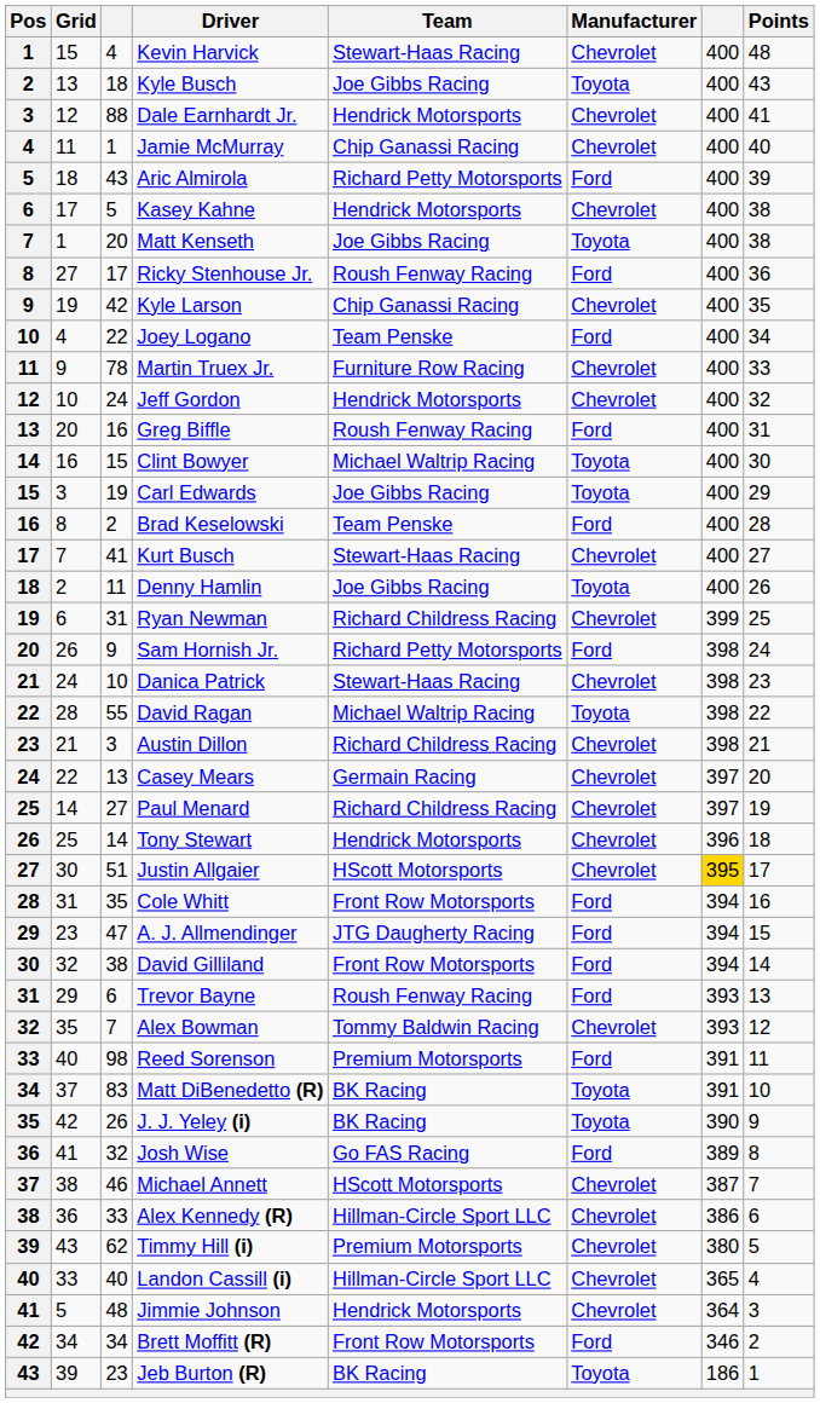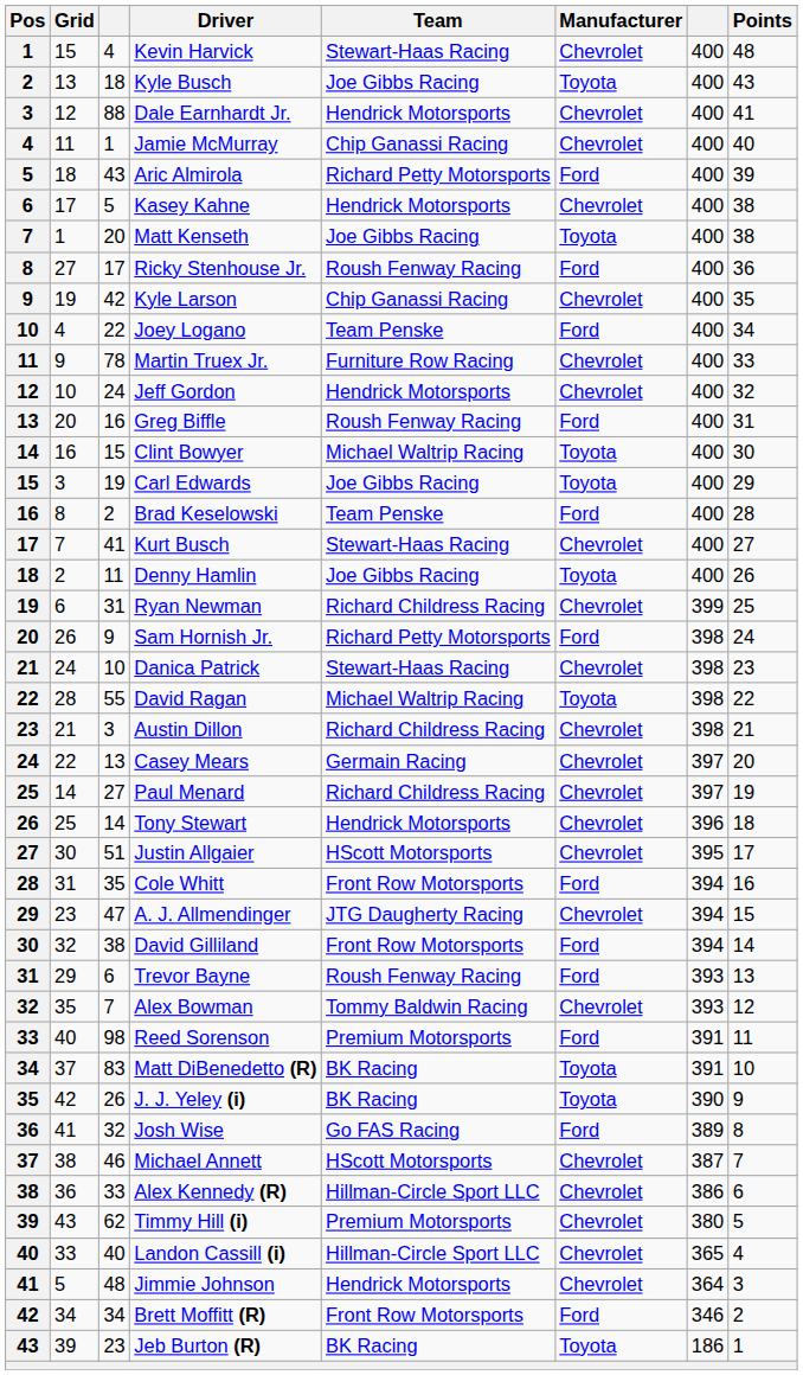 <table class="wikitable" style="font-size:95%">
 <tr>
 <th>Pos</th>
 <th>Grid</th>
 <th></th>
 <th>Driver</th>
 <th>Team</th>
 <th>Manufacturer</th>
 <th></th>
 <th>Points</th>
 </tr>
 <tr>
 <th>1</th>
 <td>15</td>
 <td>4</td>
 <td><a href='#'>Kevin Harvick</a></td>
 <td><a href='#'>Stewart-Haas Racing</a></td>
 <td><a href='#'>Chevrolet</a></td>
 <td>400</td>
 <td>48</td>
 </tr>
 <tr>
 <th>2</th>
 <td>13</td>
 <td>18</td>
 <td><a href='#'>Kyle Busch</a></td>
 <td><a href='#'>Joe Gibbs Racing</a></td>
 <td><a href='#'>Toyota</a></td>
 <td>400</td>
 <td>43</td>
 </tr>
 <tr>
 <th>3</th>
 <td>12</td>
 <td>88</td>
 <td><a href='#'>Dale Earnhardt Jr.</a></td>
 <td><a href='#'>Hendrick Motorsports</a></td>
 <td><a href='#'>Chevrolet</a></td>
 <td>400</td>
 <td>41</td>
 </tr>
 <tr>
 <th>4</th>
 <td>11</td>
 <td>1</td>
 <td><a href='#'>Jamie McMurray</a></td>
 <td><a href='#'>Chip Ganassi Racing</a></td>
 <td><a href='#'>Chevrolet</a></td>
 <td>400</td>
 <td>40</td>
 </tr>
 <tr>
 <th>5</th>
 <td>18</td>
 <td>43</td>
 <td><a href='#'>Aric Almirola</a></td>
 <td><a href='#'>Richard Petty Motorsports</a></td>
 <td><a href='#'>Ford</a></td>
 <td>400</td>
 <td>39</td>
 </tr>
 <tr>
 <th>6</th>
 <td>17</td>
 <td>5</td>
 <td><a href='#'>Kasey Kahne</a></td>
 <td><a href='#'>Hendrick Motorsports</a></td>
 <td><a href='#'>Chevrolet</a></td>
 <td>400</td>
 <td>38</td>
 </tr>
 <tr>
 <th>7</th>
 <td>1</td>
 <td>20</td>
 <td><a href='#'>Matt Kenseth</a></td>
 <td><a href='#'>Joe Gibbs Racing</a></td>
 <td><a href='#'>Toyota</a></td>
 <td>400</td>
 <td>38</td>
 </tr>
 <tr>
 <th>8</th>
 <td>27</td>
 <td>17</td>
 <td><a href='#'>Ricky Stenhouse Jr.</a></td>
 <td><a href='#'>Roush Fenway Racing</a></td>
 <td><a href='#'>Ford</a></td>
 <td>400</td>
 <td>36</td>
 </tr>
 <tr>
 <th>9</th>
 <td>19</td>
 <td>42</td>
 <td><a href='#'>Kyle Larson</a></td>
 <td><a href='#'>Chip Ganassi Racing</a></td>
 <td><a href='#'>Chevrolet</a></td>
 <td>400</td>
 <td>35</td>
 </tr>
 <tr>
 <th>10</th>
 <td>4</td>
 <td>22</td>
 <td><a href='#'>Joey Logano</a></td>
 <td><a href='#'>Team Penske</a></td>
 <td><a href='#'>Ford</a></td>
 <td>400</td>
 <td>34</td>
 </tr>
 <tr>
 <th>11</th>
 <td>9</td>
 <td>78</td>
 <td><a href='#'>Martin Truex Jr.</a></td>
 <td><a href='#'>Furniture Row Racing</a></td>
 <td><a href='#'>Chevrolet</a></td>
 <td>400</td>
 <td>33</td>
 </tr>
 <tr>
 <th>12</th>
 <td>10</td>
 <td>24</td>
 <td><a href='#'>Jeff Gordon</a></td>
 <td><a href='#'>Hendrick Motorsports</a></td>
 <td><a href='#'>Chevrolet</a></td>
 <td>400</td>
 <td>32</td>
 </tr>
 <tr>
 <th>13</th>
 <td>20</td>
 <td>16</td>
 <td><a href='#'>Greg Biffle</a></td>
 <td><a href='#'>Roush Fenway Racing</a></td>
 <td><a href='#'>Ford</a></td>
 <td>400</td>
 <td>31</td>
 </tr>
 <tr>
 <th>14</th>
 <td>16</td>
 <td>15</td>
 <td><a href='#'>Clint Bowyer</a></td>
 <td><a href='#'>Michael Waltrip Racing</a></td>
 <td><a href='#'>Toyota</a></td>
 <td>400</td>
 <td>30</td>
 </tr>
 <tr>
 <th>15</th>
 <td>3</td>
 <td>19</td>
 <td><a href='#'>Carl Edwards</a></td>
 <td><a href='#'>Joe Gibbs Racing</a></td>
 <td><a href='#'>Toyota</a></td>
 <td>400</td>
 <td>29</td>
 </tr>
 <tr>
 <th>16</th>
 <td>8</td>
 <td>2</td>
 <td><a href='#'>Brad Keselowski</a></td>
 <td><a href='#'>Team Penske</a></td>
 <td><a href='#'>Ford</a></td>
 <td>400</td>
 <td>28</td>
 </tr>
 <tr>
 <th>17</th>
 <td>7</td>
 <td>41</td>
 <td><a href='#'>Kurt Busch</a></td>
 <td><a href='#'>Stewart-Haas Racing</a></td>
 <td><a href='#'>Chevrolet</a></td>
 <td>400</td>
 <td>27</td>
 </tr>
 <tr>
 <th>18</th>
 <td>2</td>
 <td>11</td>
 <td><a href='#'>Denny Hamlin</a></td>
 <td><a href='#'>Joe Gibbs Racing</a></td>
 <td><a href='#'>Toyota</a></td>
 <td>400</td>
 <td>26</td>
 </tr>
 <tr>
 <th>19</th>
 <td>6</td>
 <td>31</td>
 <td><a href='#'>Ryan Newman</a></td>
 <td><a href='#'>Richard Childress Racing</a></td>
 <td><a href='#'>Chevrolet</a></td>
 <td>399</td>
 <td>25</td>
 </tr>
 <tr>
 <th>20</th>
 <td>26</td>
 <td>9</td>
 <td><a href='#'>Sam Hornish Jr.</a></td>
 <td><a href='#'>Richard Petty Motorsports</a></td>
 <td><a href='#'>Ford</a></td>
 <td>398</td>
 <td>24</td>
 </tr>
 <tr>
 <th>21</th>
 <td>24</td>
 <td>10</td>
 <td><a href='#'>Danica Patrick</a></td>
 <td><a href='#'>Stewart-Haas Racing</a></td>
 <td><a href='#'>Chevrolet</a></td>
 <td>398</td>
 <td>23</td>
 </tr>
 <tr>
 <th>22</th>
 <td>28</td>
 <td>55</td>
 <td><a href='#'>David Ragan</a></td>
 <td><a href='#'>Michael Waltrip Racing</a></td>
 <td><a href='#'>Toyota</a></td>
 <td>398</td>
 <td>22</td>
 </tr>
 <tr>
 <th>23</th>
 <td>21</td>
 <td>3</td>
 <td><a href='#'>Austin Dillon</a></td>
 <td><a href='#'>Richard Childress Racing</a></td>
 <td><a href='#'>Chevrolet</a></td>
 <td>398</td>
 <td>21</td>
 </tr>
 <tr>
 <th>24</th>
 <td>22</td>
 <td>13</td>
 <td><a href='#'>Casey Mears</a></td>
 <td><a href='#'>Germain Racing</a></td>
 <td><a href='#'>Chevrolet</a></td>
 <td>397</td>
 <td>20</td>
 </tr>
 <tr>
 <th>25</th>
 <td>14</td>
 <td>27</td>
 <td><a href='#'>Paul Menard</a></td>
 <td><a href='#'>Richard Childress Racing</a></td>
 <td><a href='#'>Chevrolet</a></td>
 <td>397</td>
 <td>19</td>
 </tr>
 <tr>
 <th>26</th>
 <td>25</td>
 <td>14</td>
 <td><a href='#'>Tony Stewart</a></td>
 <td><a href='#'>Hendrick Motorsports</a></td>
 <td><a href='#'>Chevrolet</a></td>
 <td>396</td>
 <td>18</td>
 </tr>
 <tr>
 <th>27</th>
 <td>30</td>
 <td>51</td>
 <td><a href='#'>Justin Allgaier</a></td>
 <td><a href='#'>HScott Motorsports</a></td>
 <td><a href='#'>Chevrolet</a></td>
-<td style="background: gold;">395</td>
+<td>395</td>
 <td>17</td>
 </tr>
 <tr>
 <th>28</th>
 <td>31</td>
 <td>35</td>
 <td><a href='#'>Cole Whitt</a></td>
 <td><a href='#'>Front Row Motorsports</a></td>
 <td><a href='#'>Ford</a></td>
 <td>394</td>
 <td>16</td>
 </tr>
 <tr>
 <th>29</th>
 <td>23</td>
 <td>47</td>
 <td><a href='#'>A. J. Allmendinger</a></td>
 <td><a href='#'>JTG Daugherty Racing</a></td>
-<td><a href='#'>Ford</a></td>
+<td><a href='#'>Chevrolet</a></td>
 <td>394</td>
 <td>15</td>
 </tr>
 <tr>
 <th>30</th>
 <td>32</td>
 <td>38</td>
 <td><a href='#'>David Gilliland</a></td>
 <td><a href='#'>Front Row Motorsports</a></td>
 <td><a href='#'>Ford</a></td>
 <td>394</td>
 <td>14</td>
 </tr>
 <tr>
 <th>31</th>
 <td>29</td>
 <td>6</td>
 <td><a href='#'>Trevor Bayne</a></td>
 <td><a href='#'>Roush Fenway Racing</a></td>
 <td><a href='#'>Ford</a></td>
 <td>393</td>
 <td>13</td>
 </tr>
 <tr>
 <th>32</th>
 <td>35</td>
 <td>7</td>
 <td><a href='#'>Alex Bowman</a></td>
 <td><a href='#'>Tommy Baldwin Racing</a></td>
 <td><a href='#'>Chevrolet</a></td>
 <td>393</td>
 <td>12</td>
 </tr>
 <tr>
 <th>33</th>
 <td>40</td>
 <td>98</td>
 <td><a href='#'>Reed Sorenson</a></td>
 <td><a href='#'>Premium Motorsports</a></td>
 <td><a href='#'>Ford</a></td>
 <td>391</td>
 <td>11</td>
 </tr>
 <tr>
 <th>34</th>
 <td>37</td>
 <td>83</td>
 <td><a href='#'>Matt DiBenedetto</a> <strong>(R)</strong></td>
 <td><a href='#'>BK Racing</a></td>
 <td><a href='#'>Toyota</a></td>
 <td>391</td>
 <td>10</td>
 </tr>
 <tr>
 <th>35</th>
 <td>42</td>
 <td>26</td>
 <td><a href='#'>J. J. Yeley</a> <strong>(i)</strong></td>
 <td><a href='#'>BK Racing</a></td>
 <td><a href='#'>Toyota</a></td>
 <td>390</td>
 <td>9</td>
 </tr>
 <tr>
 <th>36</th>
 <td>41</td>
 <td>32</td>
 <td><a href='#'>Josh Wise</a></td>
 <td><a href='#'>Go FAS Racing</a></td>
 <td><a href='#'>Ford</a></td>
 <td>389</td>
 <td>8</td>
 </tr>
 <tr>
 <th>37</th>
 <td>38</td>
 <td>46</td>
 <td><a href='#'>Michael Annett</a></td>
 <td><a href='#'>HScott Motorsports</a></td>
 <td><a href='#'>Chevrolet</a></td>
 <td>387</td>
 <td>7</td>
 </tr>
 <tr>
 <th>38</th>
 <td>36</td>
 <td>33</td>
 <td><a href='#'>Alex Kennedy</a> <strong>(R)</strong></td>
 <td><a href='#'>Hillman-Circle Sport LLC</a></td>
 <td><a href='#'>Chevrolet</a></td>
 <td>386</td>
 <td>6</td>
 </tr>
 <tr>
 <th>39</th>
 <td>43</td>
 <td>62</td>
 <td><a href='#'>Timmy Hill</a> <strong>(i)</strong></td>
 <td><a href='#'>Premium Motorsports</a></td>
 <td><a href='#'>Chevrolet</a></td>
 <td>380</td>
 <td>5</td>
 </tr>
 <tr>
 <th>40</th>
 <td>33</td>
 <td>40</td>
 <td><a href='#'>Landon Cassill</a> <strong>(i)</strong></td>
 <td><a href='#'>Hillman-Circle Sport LLC</a></td>
 <td><a href='#'>Chevrolet</a></td>
 <td>365</td>
 <td>4</td>
 </tr>
 <tr>
 <th>41</th>
 <td>5</td>
 <td>48</td>
 <td><a href='#'>Jimmie Johnson</a></td>
 <td><a href='#'>Hendrick Motorsports</a></td>
 <td><a href='#'>Chevrolet</a></td>
 <td>364</td>
 <td>3</td>
 </tr>
 <tr>
 <th>42</th>
 <td>34</td>
 <td>34</td>
 <td><a href='#'>Brett Moffitt</a> <strong>(R)</strong></td>
 <td><a href='#'>Front Row Motorsports</a></td>
 <td><a href='#'>Ford</a></td>
 <td>346</td>
 <td>2</td>
 </tr>
 <tr>
 <th>43</th>
 <td>39</td>
 <td>23</td>
 <td><a href='#'>Jeb Burton</a> <strong>(R)</strong></td>
 <td><a href='#'>BK Racing</a></td>
 <td><a href='#'>Toyota</a></td>
 <td>186</td>
 <td>1</td>
 </tr>
 <tr>
 <th colspan="8"></th>
 </tr>
 </table>
